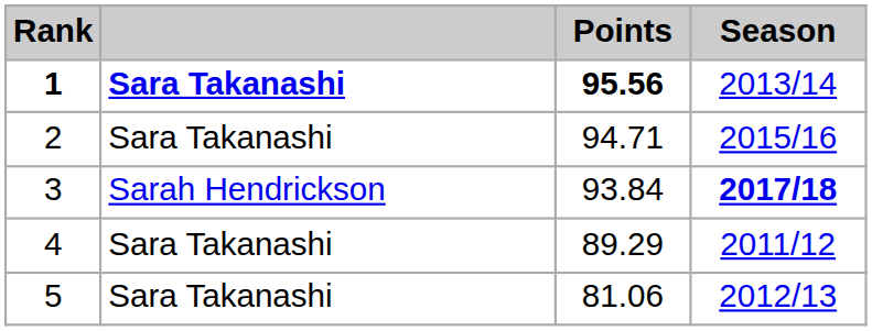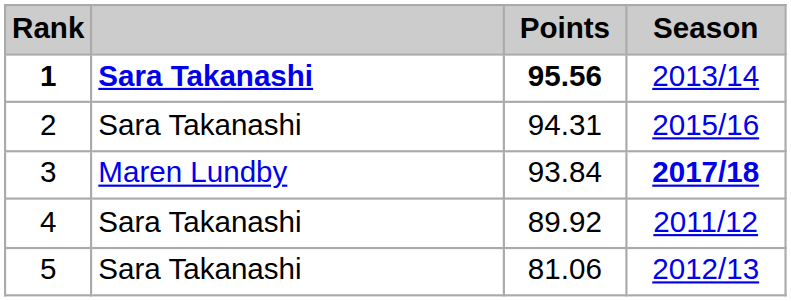 <table class="wikitable plainrowheaders" style="background:#fff; font-size:86%; line-height:16px; border:grey solid 1px; border-collapse:collapse;">
 <tr style="background:#ccc; text-align:center;">
 <th style="background:#ccc;">Rank</th>
 <th style="background:#ccc;" width="185"></th>
 <th style="background:#ccc;" width="51">Points</th>
 <th style="background:#ccc;" width="67">Season</th>
 </tr>
 <tr>
 <td align=center><strong>1</strong></td>
 <td> <strong><a href='#'>Sara Takanashi</a></strong></td>
 <td align=center><strong>95.56</strong></td>
 <td align=center><a href='#'>2013/14</a></td>
 </tr>
 <tr>
 <td align=center>2</td>
 <td> Sara Takanashi</td>
-<td align=center>94.71</td>
+<td align=center>94.31</td>
 <td align=center><a href='#'>2015/16</a></td>
 </tr>
 <tr>
 <td align=center>3</td>
-<td> <a href='#'>Sarah Hendrickson</a></td>
+<td> <a href='#'>Maren Lundby</a></td>
 <td align=center>93.84</td>
 <td align=center><strong><a href='#'>2017/18</a></strong></td>
 </tr>
 <tr>
 <td align=center>4</td>
 <td> Sara Takanashi</td>
-<td align=center>89.29</td>
+<td align=center>89.92</td>
 <td align=center><a href='#'>2011/12</a></td>
 </tr>
 <tr>
 <td align=center>5</td>
 <td> Sara Takanashi</td>
 <td align=center>81.06</td>
 <td align=center><a href='#'>2012/13</a></td>
 </tr>
 </table>
